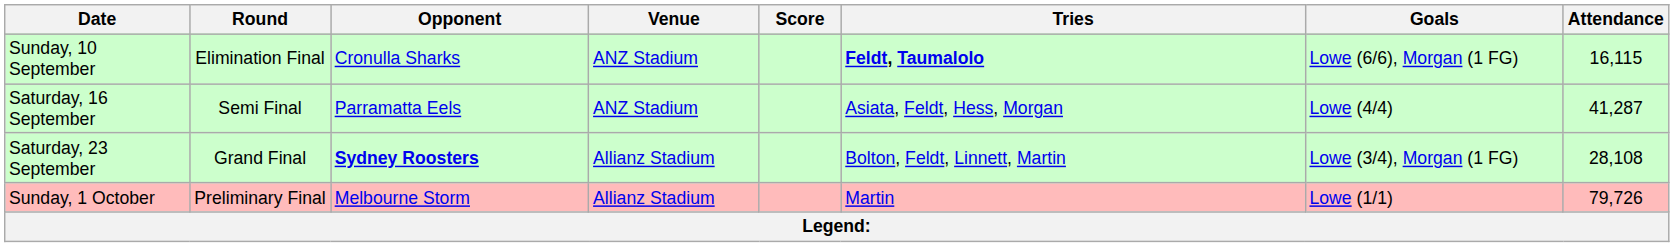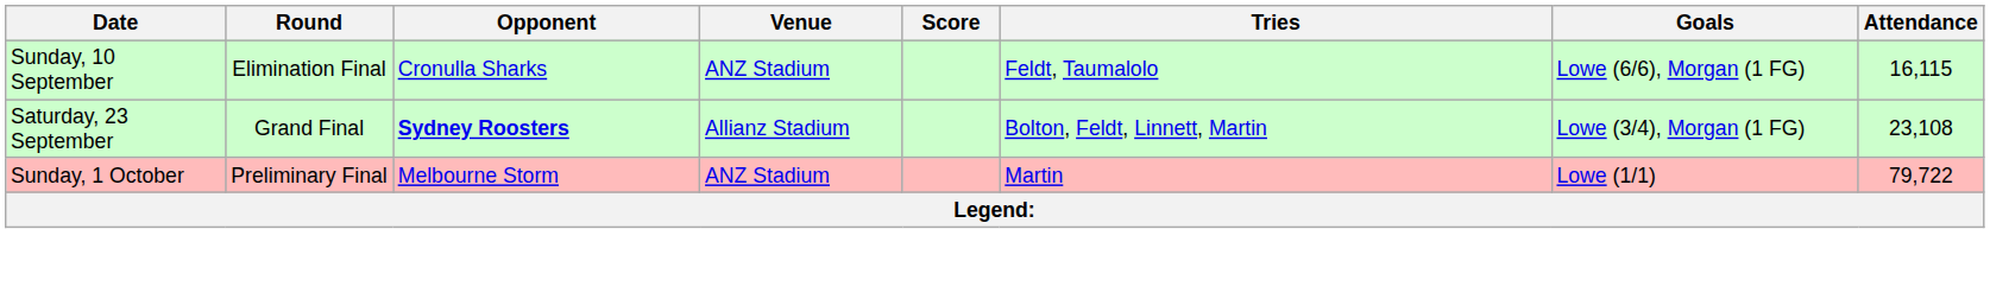 <table class="wikitable" style="font-size:75%;">
 <tr>
 <th width="120">Date</th>
 <th width="90">Round</th>
 <th width="170">Opponent</th>
 <th width="110">Venue</th>
 <th width="50">Score</th>
 <th width="310">Tries</th>
 <th width="170">Goals</th>
 <th width="60">Attendance</th>
 </tr>
 <tr bgcolor= #CCFFCC>
 <td>Sunday, 10 September</td>
 <td style="text-align:center;">Elimination Final</td>
 <td> <a href='#'>Cronulla Sharks</a></td>
 <td><a href='#'>ANZ Stadium</a></td>
 <td style="text-align:center;"></td>
-<td><strong><a href='#'>Feldt</a>, <a href='#'>Taumalolo</a></strong></td>
+<td><a href='#'>Feldt</a>, <a href='#'>Taumalolo</a></td>
 <td><a href='#'>Lowe</a> (6/6), <a href='#'>Morgan</a> (1 FG)</td>
 <td style="text-align:center;">16,115</td>
-</tr>
-<tr bgcolor= #CCFFCC>
-<td>Saturday, 16 September</td>
-<td style="text-align:center;">Semi Final</td>
-<td> <a href='#'>Parramatta Eels</a></td>
-<td><a href='#'>ANZ Stadium</a></td>
-<td style="text-align:center;"></td>
-<td><a href='#'>Asiata</a>, <a href='#'>Feldt</a>, <a href='#'>Hess</a>, <a href='#'>Morgan</a></td>
-<td><a href='#'>Lowe</a> (4/4)</td>
-<td style="text-align:center;">41,287</td>
 </tr>
 <tr bgcolor= #CCFFCC>
 <td>Saturday, 23 September</td>
 <td style="text-align:center;">Grand Final</td>
 <td><strong> <a href='#'>Sydney Roosters</a></strong></td>
 <td><a href='#'>Allianz Stadium</a></td>
 <td style="text-align:center;"></td>
 <td><a href='#'>Bolton</a>, <a href='#'>Feldt</a>, <a href='#'>Linnett</a>, <a href='#'>Martin</a></td>
 <td><a href='#'>Lowe</a> (3/4), <a href='#'>Morgan</a> (1 FG)</td>
-<td style="text-align:center;">28,108</td>
+<td style="text-align:center;">23,108</td>
 </tr>
 <tr style="background:#fbb;">
 <td>Sunday, 1 October</td>
 <td style="text-align:center;">Preliminary Final</td>
 <td> <a href='#'>Melbourne Storm</a></td>
-<td><a href='#'>Allianz Stadium</a></td>
+<td><a href='#'>ANZ Stadium</a></td>
 <td style="text-align:center;"></td>
 <td><a href='#'>Martin</a></td>
 <td><a href='#'>Lowe</a> (1/1)</td>
-<td style="text-align:center;">79,726</td>
+<td style="text-align:center;">79,722</td>
 </tr>
 <tr>
 <th colspan="8"><strong>Legend</strong>:   </th>
 </tr>
 </table>
